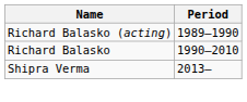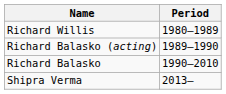 <table class="wikitable">
 <tr>
 <th>Name</th>
 <th>Period</th>
+</tr>
+<tr>
+<td>Richard Willis</td>
+<td>1980–1989</td>
 </tr>
 <tr>
 <td>Richard Balasko (<em>acting</em>)</td>
 <td>1989–1990</td>
 </tr>
 <tr>
 <td>Richard Balasko</td>
 <td>1990–2010</td>
 </tr>
 <tr>
 <td>Shipra Verma</td>
 <td>2013–</td>
 </tr>
 </table>
